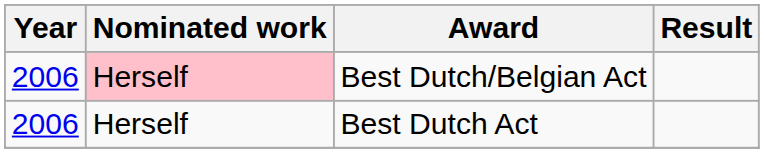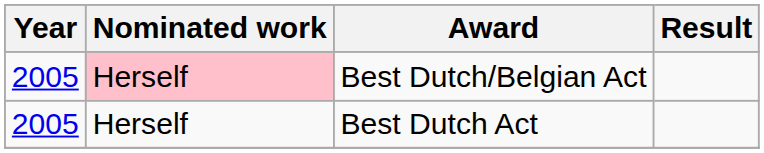 <table class="wikitable">
 <tr>
 <th>Year</th>
 <th>Nominated work</th>
 <th>Award</th>
 <th>Result</th>
 </tr>
 <tr>
-<td style="text-align:center;"><a href='#'>2006</a></td>
+<td style="text-align:center;"><a href='#'>2005</a></td>
 <td style="background: pink;">Herself</td>
 <td>Best Dutch/Belgian Act</td>
 <td></td>
 </tr>
 <tr>
-<td style="text-align:center;"><a href='#'>2006</a></td>
+<td style="text-align:center;"><a href='#'>2005</a></td>
 <td>Herself</td>
 <td>Best Dutch Act</td>
 <td></td>
 </tr>
 <tr>
 </tr>
 </table>
